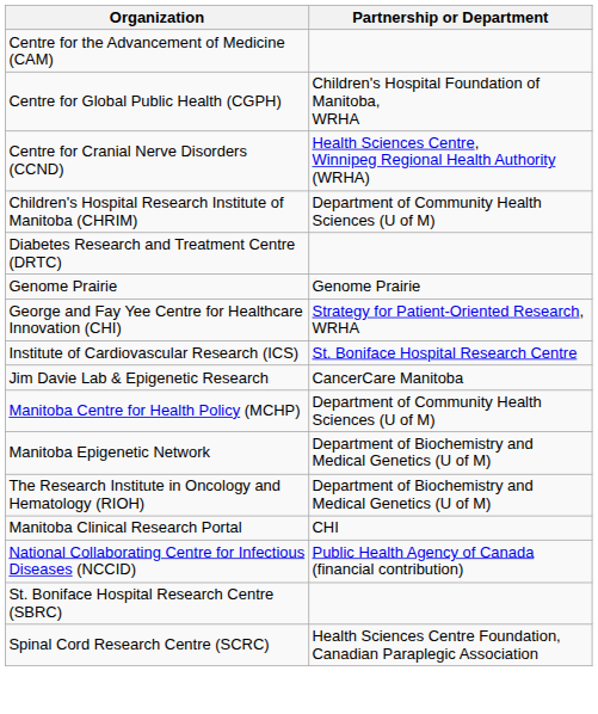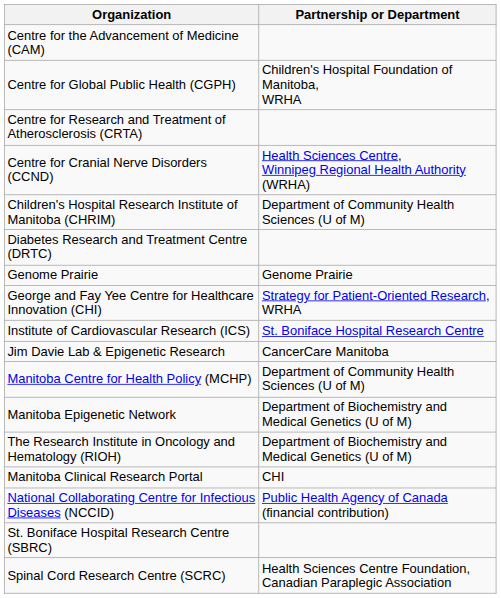 <table class="wikitable">
 <tr>
 <th>Organization</th>
 <th>Partnership or Department</th>
 </tr>
 <tr>
 <td>Centre for the Advancement of Medicine (CAM)</td>
 <td></td>
 </tr>
 <tr>
 <td>Centre for Global Public Health (CGPH)</td>
 <td>Children's Hospital Foundation of Manitoba,<br>WRHA</td>
+</tr>
+<tr>
+<td>Centre for Research and Treatment of Atherosclerosis (CRTA)</td>
+<td></td>
 </tr>
 <tr>
 <td>Centre for Cranial Nerve Disorders (CCND)</td>
 <td><a href='#'>Health Sciences Centre</a>,<br><a href='#'>Winnipeg Regional Health Authority</a> (WRHA)</td>
 </tr>
 <tr>
 <td>Children's Hospital Research Institute of Manitoba (CHRIM)</td>
 <td>Department of Community Health Sciences (U of M)</td>
 </tr>
 <tr>
 <td>Diabetes Research and Treatment Centre (DRTC)</td>
 <td></td>
 </tr>
 <tr>
 <td>Genome Prairie</td>
 <td>Genome Prairie</td>
 </tr>
 <tr>
 <td>George and Fay Yee Centre for Healthcare Innovation (CHI)</td>
 <td><a href='#'>Strategy for Patient-Oriented Research</a>,<br>WRHA</td>
 </tr>
 <tr>
 <td>Institute of Cardiovascular Research (ICS)</td>
 <td><a href='#'>St. Boniface Hospital Research Centre</a></td>
 </tr>
 <tr>
 <td>Jim Davie Lab & Epigenetic Research</td>
 <td>CancerCare Manitoba</td>
 </tr>
 <tr>
 <td><a href='#'>Manitoba Centre for Health Policy</a> (MCHP)</td>
 <td>Department of Community Health Sciences (U of M)</td>
 </tr>
 <tr>
 <td>Manitoba Epigenetic Network</td>
 <td>Department of Biochemistry and Medical Genetics (U of M)</td>
 </tr>
 <tr>
 <td>The Research Institute in Oncology and Hematology  (RIOH)</td>
 <td>Department of Biochemistry and Medical Genetics (U of M)</td>
 </tr>
 <tr>
 <td>Manitoba Clinical Research Portal</td>
 <td>CHI</td>
 </tr>
 <tr>
 <td><a href='#'>National Collaborating Centre for Infectious Diseases</a> (NCCID)</td>
 <td><a href='#'>Public Health Agency of Canada</a> (financial contribution)</td>
 </tr>
 <tr>
 <td>St. Boniface Hospital Research Centre  (SBRC)</td>
 <td></td>
 </tr>
 <tr>
 <td>Spinal Cord Research Centre (SCRC)</td>
 <td>Health Sciences Centre Foundation,<br>Canadian Paraplegic Association</td>
 </tr>
 </table>
